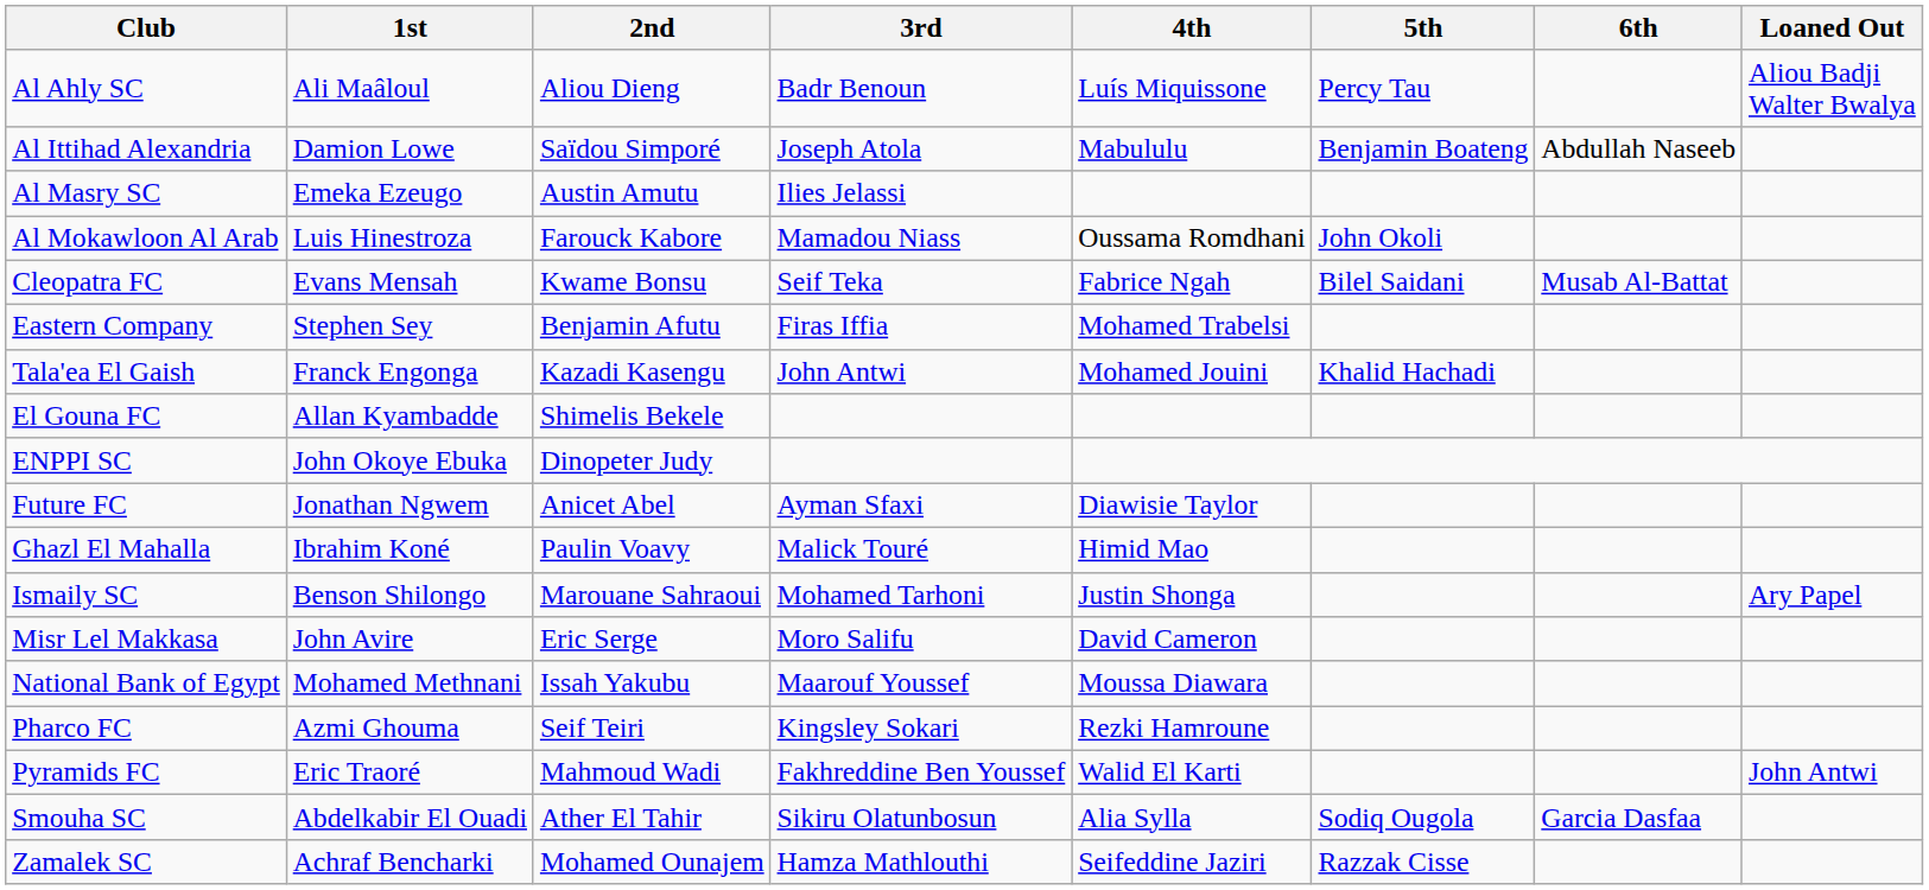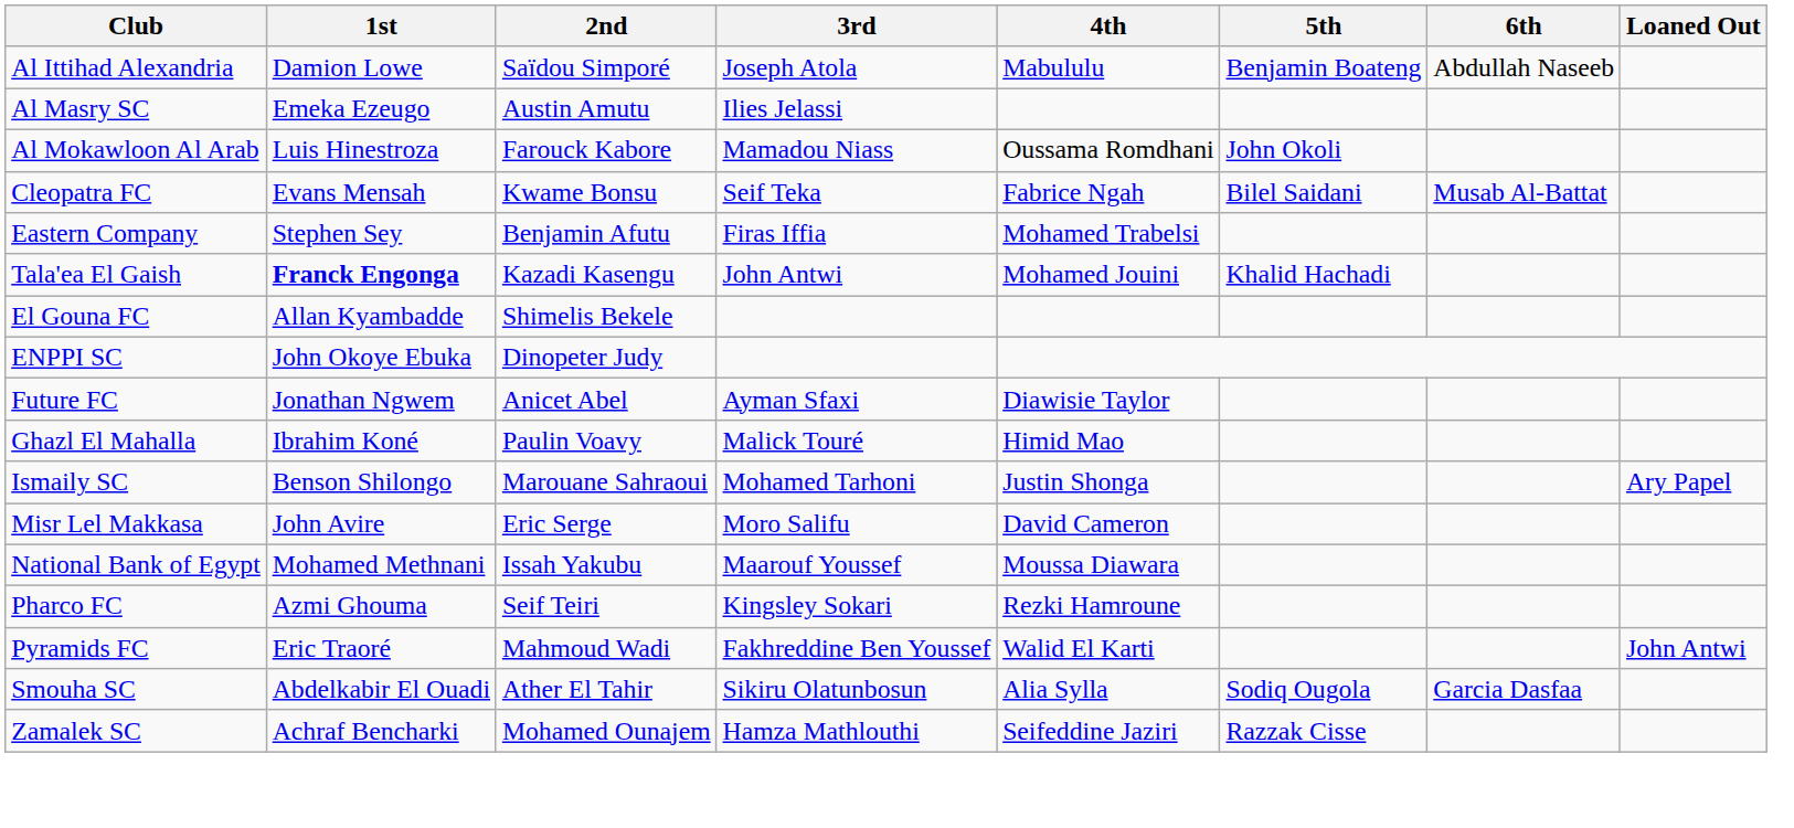 <table class="wikitable">
 <tr>
 <th>Club</th>
 <th>1st</th>
 <th>2nd</th>
 <th>3rd</th>
 <th>4th</th>
 <th>5th</th>
 <th>6th</th>
 <th>Loaned Out</th>
-</tr>
-<tr>
-<td><a href='#'>Al Ahly SC</a></td>
-<td> <a href='#'>Ali Maâloul</a></td>
-<td> <a href='#'>Aliou Dieng</a></td>
-<td> <a href='#'>Badr Benoun</a></td>
-<td> <a href='#'>Luís Miquissone</a></td>
-<td> <a href='#'>Percy Tau</a></td>
-<td></td>
-<td> <a href='#'>Aliou Badji</a><br> <a href='#'>Walter Bwalya</a></td>
 </tr>
 <tr>
 <td><a href='#'>Al Ittihad Alexandria</a></td>
 <td> <a href='#'>Damion Lowe</a></td>
 <td> <a href='#'>Saïdou Simporé</a></td>
 <td> <a href='#'>Joseph Atola</a></td>
 <td> <a href='#'>Mabululu</a></td>
 <td> <a href='#'>Benjamin Boateng</a></td>
 <td> Abdullah Naseeb</td>
 <td></td>
 </tr>
 <tr>
 <td><a href='#'>Al Masry SC</a></td>
 <td> <a href='#'>Emeka Ezeugo</a></td>
 <td> <a href='#'>Austin Amutu</a></td>
 <td> <a href='#'>Ilies Jelassi</a></td>
 <td></td>
 <td></td>
 <td></td>
 <td></td>
 </tr>
 <tr>
 <td><a href='#'>Al Mokawloon Al Arab</a></td>
 <td> <a href='#'>Luis Hinestroza</a></td>
 <td> <a href='#'>Farouck Kabore</a></td>
 <td> <a href='#'>Mamadou Niass</a></td>
 <td> Oussama Romdhani</td>
 <td> <a href='#'>John Okoli</a></td>
 <td></td>
 <td></td>
 </tr>
 <tr>
 <td><a href='#'>Cleopatra FC</a></td>
 <td> <a href='#'>Evans Mensah</a></td>
 <td> <a href='#'>Kwame Bonsu</a></td>
 <td> <a href='#'>Seif Teka</a></td>
 <td> <a href='#'>Fabrice Ngah</a></td>
 <td> <a href='#'>Bilel Saidani</a></td>
 <td> <a href='#'>Musab Al-Battat</a></td>
 <td></td>
 </tr>
 <tr>
 <td><a href='#'>Eastern Company</a></td>
 <td> <a href='#'>Stephen Sey</a></td>
 <td> <a href='#'>Benjamin Afutu</a></td>
 <td> <a href='#'>Firas Iffia</a></td>
 <td> <a href='#'>Mohamed Trabelsi</a></td>
 <td></td>
 <td></td>
 <td></td>
 </tr>
 <tr>
 <td><a href='#'>Tala'ea El Gaish</a></td>
-<td> <a href='#'>Franck Engonga</a></td>
+<td><strong> <a href='#'>Franck Engonga</a></strong></td>
 <td> <a href='#'>Kazadi Kasengu</a></td>
 <td> <a href='#'>John Antwi</a></td>
 <td> <a href='#'>Mohamed Jouini</a></td>
 <td> <a href='#'>Khalid Hachadi</a></td>
 <td></td>
 <td></td>
 </tr>
 <tr>
 <td><a href='#'>El Gouna FC</a></td>
 <td> <a href='#'>Allan Kyambadde</a></td>
 <td> <a href='#'>Shimelis Bekele</a></td>
 <td></td>
 <td></td>
 <td></td>
 <td></td>
 <td></td>
 </tr>
 <tr>
 <td><a href='#'>ENPPI SC</a></td>
 <td> <a href='#'>John Okoye Ebuka</a></td>
 <td> <a href='#'>Dinopeter Judy</a></td>
 <td></td>
 </tr>
 <tr>
 <td><a href='#'>Future FC</a></td>
 <td> <a href='#'>Jonathan Ngwem</a></td>
 <td> <a href='#'>Anicet Abel</a></td>
 <td> <a href='#'>Ayman Sfaxi</a></td>
 <td> <a href='#'>Diawisie Taylor</a></td>
 <td></td>
 <td></td>
 <td></td>
 </tr>
 <tr>
 <td><a href='#'>Ghazl El Mahalla</a></td>
 <td> <a href='#'>Ibrahim Koné</a></td>
 <td> <a href='#'>Paulin Voavy</a></td>
 <td> <a href='#'>Malick Touré</a></td>
 <td> <a href='#'>Himid Mao</a></td>
 <td></td>
 <td></td>
 <td></td>
 </tr>
 <tr>
 <td><a href='#'>Ismaily SC</a></td>
 <td> <a href='#'>Benson Shilongo</a></td>
 <td> <a href='#'>Marouane Sahraoui</a></td>
 <td> <a href='#'>Mohamed Tarhoni</a></td>
 <td> <a href='#'>Justin Shonga</a></td>
 <td></td>
 <td></td>
 <td> <a href='#'>Ary Papel</a></td>
 </tr>
 <tr>
 <td><a href='#'>Misr Lel Makkasa</a></td>
 <td> <a href='#'>John Avire</a></td>
 <td> <a href='#'>Eric Serge</a></td>
 <td> <a href='#'>Moro Salifu</a></td>
 <td> <a href='#'>David Cameron</a></td>
 <td></td>
 <td></td>
 <td></td>
 </tr>
 <tr>
 <td><a href='#'>National Bank of Egypt</a></td>
 <td> <a href='#'>Mohamed Methnani</a></td>
 <td> <a href='#'>Issah Yakubu</a></td>
 <td> <a href='#'>Maarouf Youssef</a></td>
 <td> <a href='#'>Moussa Diawara</a></td>
 <td></td>
 <td></td>
 <td></td>
 </tr>
 <tr>
 <td><a href='#'>Pharco FC</a></td>
 <td> <a href='#'>Azmi Ghouma</a></td>
 <td> <a href='#'>Seif Teiri</a></td>
 <td> <a href='#'>Kingsley Sokari</a></td>
 <td> <a href='#'>Rezki Hamroune</a></td>
 <td></td>
 <td></td>
 <td></td>
 </tr>
 <tr>
 <td><a href='#'>Pyramids FC</a></td>
 <td> <a href='#'>Eric Traoré</a></td>
 <td> <a href='#'>Mahmoud Wadi</a></td>
 <td> <a href='#'>Fakhreddine Ben Youssef</a></td>
 <td> <a href='#'>Walid El Karti</a></td>
 <td></td>
 <td></td>
 <td> <a href='#'>John Antwi</a></td>
 </tr>
 <tr>
 <td><a href='#'>Smouha SC</a></td>
 <td> <a href='#'>Abdelkabir El Ouadi</a></td>
 <td> <a href='#'>Ather El Tahir</a></td>
 <td> <a href='#'>Sikiru Olatunbosun</a></td>
 <td> <a href='#'>Alia Sylla</a></td>
 <td> <a href='#'>Sodiq Ougola</a></td>
 <td> <a href='#'>Garcia Dasfaa</a></td>
 <td></td>
 </tr>
 <tr>
 <td><a href='#'>Zamalek SC</a></td>
 <td> <a href='#'>Achraf Bencharki</a></td>
 <td> <a href='#'>Mohamed Ounajem</a></td>
 <td> <a href='#'>Hamza Mathlouthi</a></td>
 <td> <a href='#'>Seifeddine Jaziri</a></td>
 <td> <a href='#'>Razzak Cisse</a></td>
 <td></td>
 <td></td>
 </tr>
 </table>
